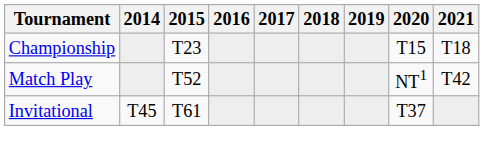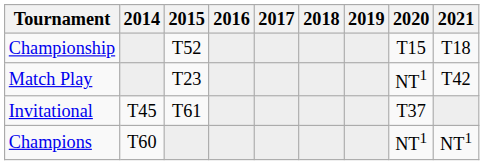 <table class="wikitable" style="text-align:center;">
 <tr>
 <th>Tournament</th>
 <th>2014</th>
 <th>2015</th>
 <th>2016</th>
 <th>2017</th>
 <th>2018</th>
 <th>2019</th>
 <th>2020</th>
 <th>2021</th>
 </tr>
 <tr>
 <td align="left"><a href='#'>Championship</a></td>
 <td style="background:#eeeeee;"></td>
-<td>T23</td>
+<td>T52</td>
 <td style="background:#eeeeee;"></td>
 <td style="background:#eeeeee;"></td>
 <td style="background:#eeeeee;"></td>
 <td style="background:#eeeeee;"></td>
 <td>T15</td>
 <td>T18</td>
 </tr>
 <tr>
 <td align="left"><a href='#'>Match Play</a></td>
 <td style="background:#eeeeee;"></td>
-<td>T52</td>
+<td>T23</td>
 <td style="background:#eeeeee;"></td>
 <td style="background:#eeeeee;"></td>
 <td style="background:#eeeeee;"></td>
 <td style="background:#eeeeee;"></td>
 <td>NT<sup>1</sup></td>
 <td>T42</td>
 </tr>
 <tr>
 <td align="left"><a href='#'>Invitational</a></td>
 <td>T45</td>
 <td>T61</td>
 <td style="background:#eeeeee;"></td>
 <td style="background:#eeeeee;"></td>
 <td style="background:#eeeeee;"></td>
 <td style="background:#eeeeee;"></td>
 <td>T37</td>
 <td style="background:#eeeeee;"></td>
 </tr>
+<tr>
+<td align="left"><a href='#'>Champions</a></td>
+<td>T60</td>
+<td style="background:#eeeeee;"></td>
+<td style="background:#eeeeee;"></td>
+<td style="background:#eeeeee;"></td>
+<td style="background:#eeeeee;"></td>
+<td style="background:#eeeeee;"></td>
+<td>NT<sup>1</sup></td>
+<td>NT<sup>1</sup></td>
+</tr>
 </table>
